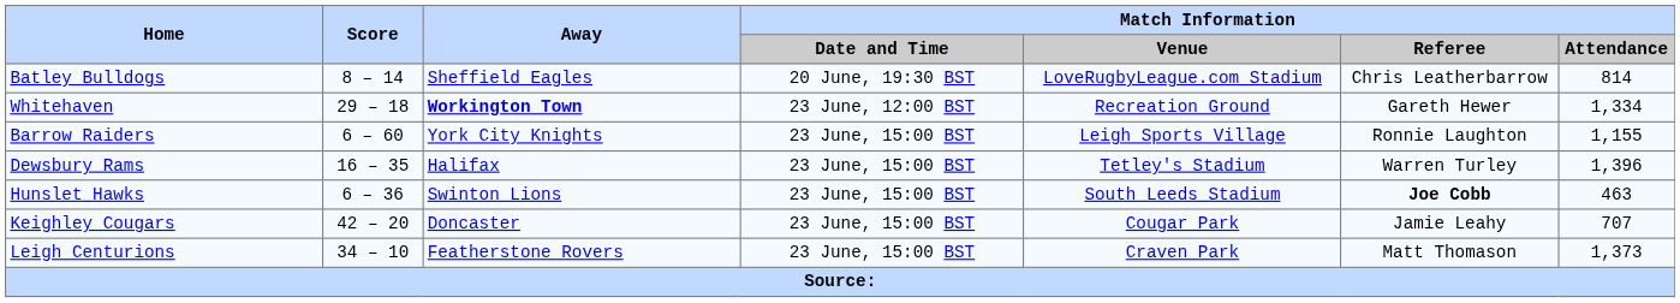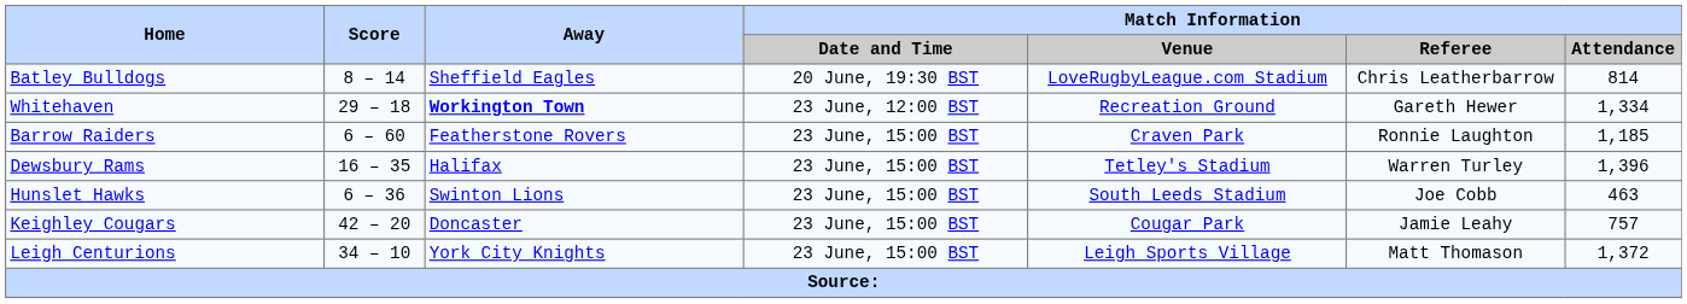 <table border="1" cellpadding="3" cellspacing="0" style="border-collapse:collapse; text-align:center; width:100%;">
 <tr style="background:#c1d8ff;">
 <th rowspan="2" style="width:19%;">Home</th>
 <th rowspan="2" style="width:6%;">Score</th>
 <th rowspan="2" style="width:19%;">Away</th>
 <th colspan=6>Match Information</th>
 </tr>
 <tr style="background:#ccc;">
 <th width=17%>Date and Time</th>
 <th width=19%>Venue</th>
 <th width=13%>Referee</th>
 <th width=7%>Attendance</th>
 </tr>
 <tr style="background:#f5faff;">
 <td align=left> <a href='#'>Batley Bulldogs</a></td>
 <td>8 – 14</td>
 <td align=left> <a href='#'>Sheffield Eagles</a></td>
 <td>20 June, 19:30 <a href='#'>BST</a></td>
 <td><a href='#'>LoveRugbyLeague.com Stadium</a></td>
 <td>Chris Leatherbarrow</td>
 <td>814</td>
 </tr>
 <tr style="background:#f5faff;">
 <td align=left> <a href='#'>Whitehaven</a></td>
 <td>29 – 18</td>
 <td align=left><strong> <a href='#'>Workington Town</a></strong></td>
 <td>23 June, 12:00 <a href='#'>BST</a></td>
 <td><a href='#'>Recreation Ground</a></td>
 <td>Gareth Hewer</td>
 <td>1,334</td>
 </tr>
 <tr style="background:#f5faff;">
 <td align=left> <a href='#'>Barrow Raiders</a></td>
 <td>6 – 60</td>
-<td align=left> <a href='#'>York City Knights</a></td>
+<td align=left> <a href='#'>Featherstone Rovers</a></td>
 <td>23 June, 15:00 <a href='#'>BST</a></td>
-<td><a href='#'>Leigh Sports Village</a></td>
+<td><a href='#'>Craven Park</a></td>
 <td>Ronnie Laughton</td>
-<td>1,155</td>
+<td>1,185</td>
 </tr>
 <tr style="background:#f5faff;">
 <td align=left> <a href='#'>Dewsbury Rams</a></td>
 <td>16 – 35</td>
 <td align=left> <a href='#'>Halifax</a></td>
 <td>23 June, 15:00 <a href='#'>BST</a></td>
 <td><a href='#'>Tetley's Stadium</a></td>
 <td>Warren Turley</td>
 <td>1,396</td>
 </tr>
 <tr style="background:#f5faff;">
 <td align=left> <a href='#'>Hunslet Hawks</a></td>
 <td>6 – 36</td>
 <td align=left> <a href='#'>Swinton Lions</a></td>
 <td>23 June, 15:00 <a href='#'>BST</a></td>
 <td><a href='#'>South Leeds Stadium</a></td>
-<td><strong>Joe Cobb</strong></td>
+<td>Joe Cobb</td>
 <td>463</td>
 </tr>
 <tr style="background:#f5faff;">
 <td align=left> <a href='#'>Keighley Cougars</a></td>
 <td>42 – 20</td>
 <td align=left> <a href='#'>Doncaster</a></td>
 <td>23 June, 15:00 <a href='#'>BST</a></td>
 <td><a href='#'>Cougar Park</a></td>
 <td>Jamie Leahy</td>
-<td>707</td>
+<td>757</td>
 </tr>
 <tr style="background:#f5faff;">
 <td align=left> <a href='#'>Leigh Centurions</a></td>
 <td>34 – 10</td>
-<td align=left> <a href='#'>Featherstone Rovers</a></td>
+<td align=left> <a href='#'>York City Knights</a></td>
 <td>23 June, 15:00 <a href='#'>BST</a></td>
-<td><a href='#'>Craven Park</a></td>
+<td><a href='#'>Leigh Sports Village</a></td>
 <td>Matt Thomason</td>
-<td>1,373</td>
+<td>1,372</td>
 </tr>
 <tr style="background:#c1d8ff;">
 <th colspan=12>Source:</th>
 </tr>
 </table>
